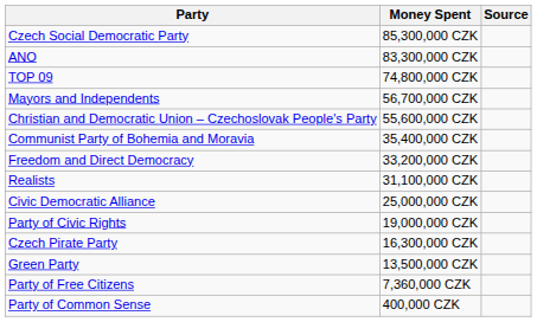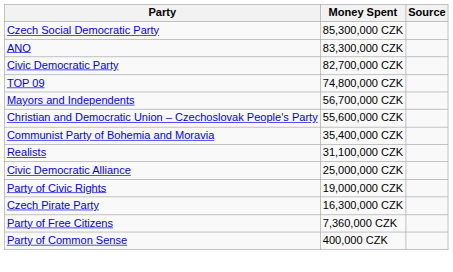 <table class="wikitable">
 <tr>
 <th>Party</th>
 <th>Money Spent</th>
 <th>Source</th>
 </tr>
 <tr>
 <td><a href='#'>Czech Social Democratic Party</a></td>
 <td>85,300,000 CZK</td>
 <td></td>
 </tr>
 <tr>
 <td><a href='#'>ANO</a></td>
 <td>83,300,000 CZK</td>
+<td></td>
+</tr>
+<tr>
+<td><a href='#'>Civic Democratic Party</a></td>
+<td>82,700,000 CZK</td>
 <td></td>
 </tr>
 <tr>
 <td><a href='#'>TOP 09</a></td>
 <td>74,800,000 CZK</td>
 <td></td>
 </tr>
 <tr>
 <td><a href='#'>Mayors and Independents</a></td>
 <td>56,700,000 CZK</td>
 <td></td>
 </tr>
 <tr>
 <td><a href='#'>Christian and Democratic Union – Czechoslovak People's Party</a></td>
 <td>55,600,000 CZK</td>
 <td></td>
 </tr>
 <tr>
 <td><a href='#'>Communist Party of Bohemia and Moravia</a></td>
 <td>35,400,000 CZK</td>
 <td></td>
 </tr>
 <tr>
-<td><a href='#'>Freedom and Direct Democracy</a></td>
-<td>33,200,000 CZK</td>
-<td></td>
-</tr>
-<tr>
 <td><a href='#'>Realists</a></td>
 <td>31,100,000 CZK</td>
 <td></td>
 </tr>
 <tr>
 <td><a href='#'>Civic Democratic Alliance</a></td>
 <td>25,000,000 CZK</td>
 <td></td>
 </tr>
 <tr>
 <td><a href='#'>Party of Civic Rights</a></td>
 <td>19,000,000 CZK</td>
 <td></td>
 </tr>
 <tr>
 <td><a href='#'>Czech Pirate Party</a></td>
 <td>16,300,000 CZK</td>
 <td></td>
 </tr>
 <tr>
-<td><a href='#'>Green Party</a></td>
-<td>13,500,000 CZK</td>
-<td></td>
-</tr>
-<tr>
 <td><a href='#'>Party of Free Citizens</a></td>
 <td>7,360,000 CZK</td>
 <td></td>
 </tr>
 <tr>
 <td><a href='#'>Party of Common Sense</a></td>
 <td>400,000 CZK</td>
 <td></td>
 </tr>
 </table>
